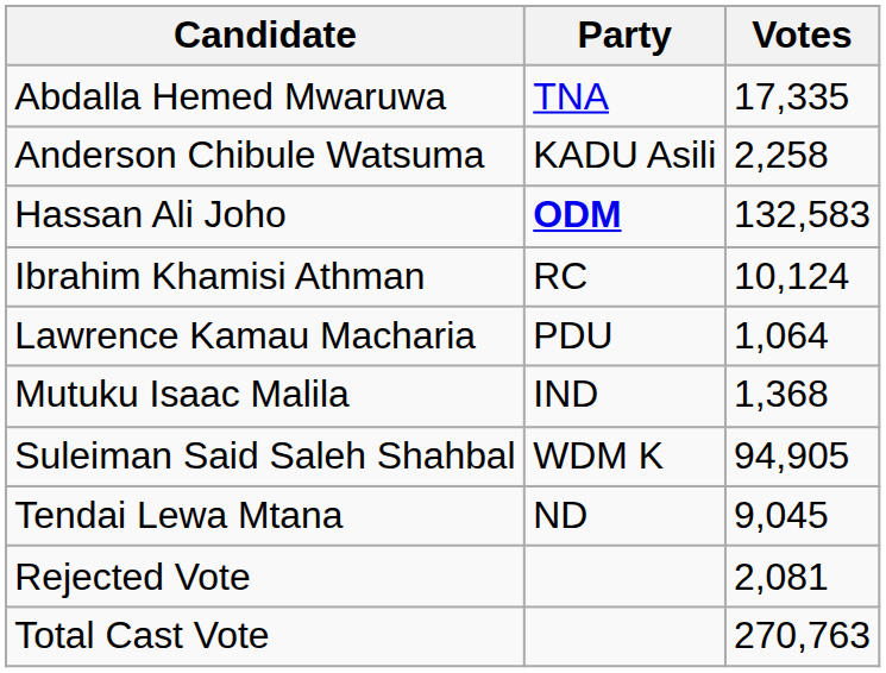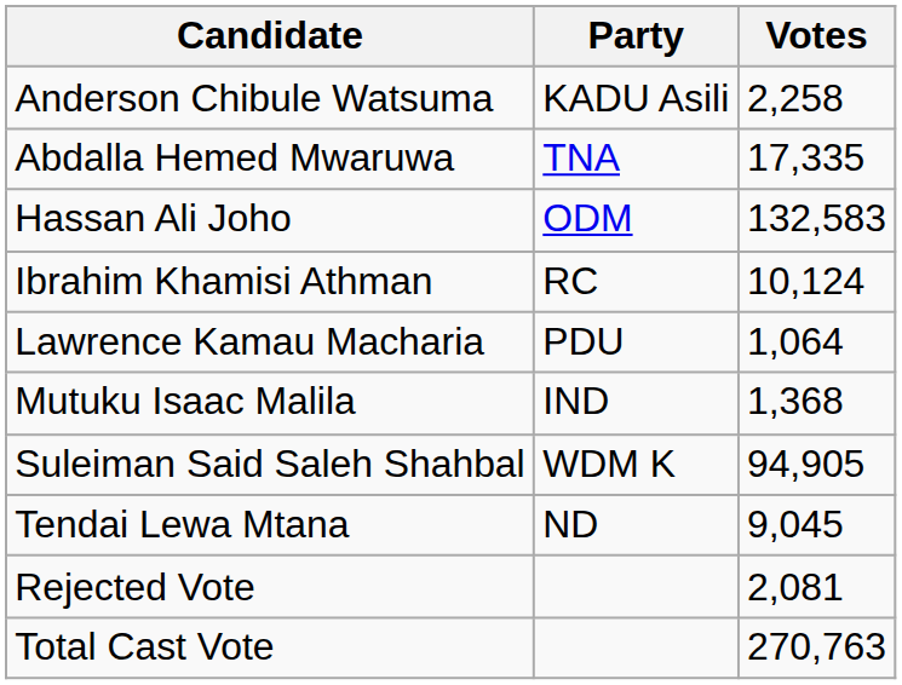 <table class="wikitable sortable">
 <tr>
 <th>Candidate</th>
 <th>Party</th>
 <th>Votes</th>
 </tr>
 <tr>
+<td>Anderson Chibule Watsuma</td>
+<td>KADU Asili</td>
+<td>2,258</td>
+</tr>
+<tr>
 <td>Abdalla Hemed Mwaruwa</td>
 <td><a href='#'>TNA</a></td>
 <td>17,335</td>
 </tr>
 <tr>
-<td>Anderson Chibule Watsuma</td>
-<td>KADU Asili</td>
-<td>2,258</td>
-</tr>
-<tr>
 <td>Hassan Ali Joho</td>
-<td><strong><a href='#'>ODM</a></strong></td>
+<td><a href='#'>ODM</a></td>
 <td>132,583</td>
 </tr>
 <tr>
 <td>Ibrahim Khamisi Athman</td>
 <td>RC</td>
 <td>10,124</td>
 </tr>
 <tr>
 <td>Lawrence Kamau Macharia</td>
 <td>PDU</td>
 <td>1,064</td>
 </tr>
 <tr>
 <td>Mutuku Isaac Malila</td>
 <td>IND</td>
 <td>1,368</td>
 </tr>
 <tr>
 <td>Suleiman Said Saleh Shahbal</td>
 <td>WDM K</td>
 <td>94,905</td>
 </tr>
 <tr>
 <td>Tendai Lewa Mtana</td>
 <td>ND</td>
 <td>9,045</td>
 </tr>
 <tr>
 <td>Rejected Vote</td>
 <td></td>
 <td>2,081</td>
 </tr>
 <tr>
 <td>Total Cast Vote</td>
 <td></td>
 <td>270,763</td>
 </tr>
 </table>
